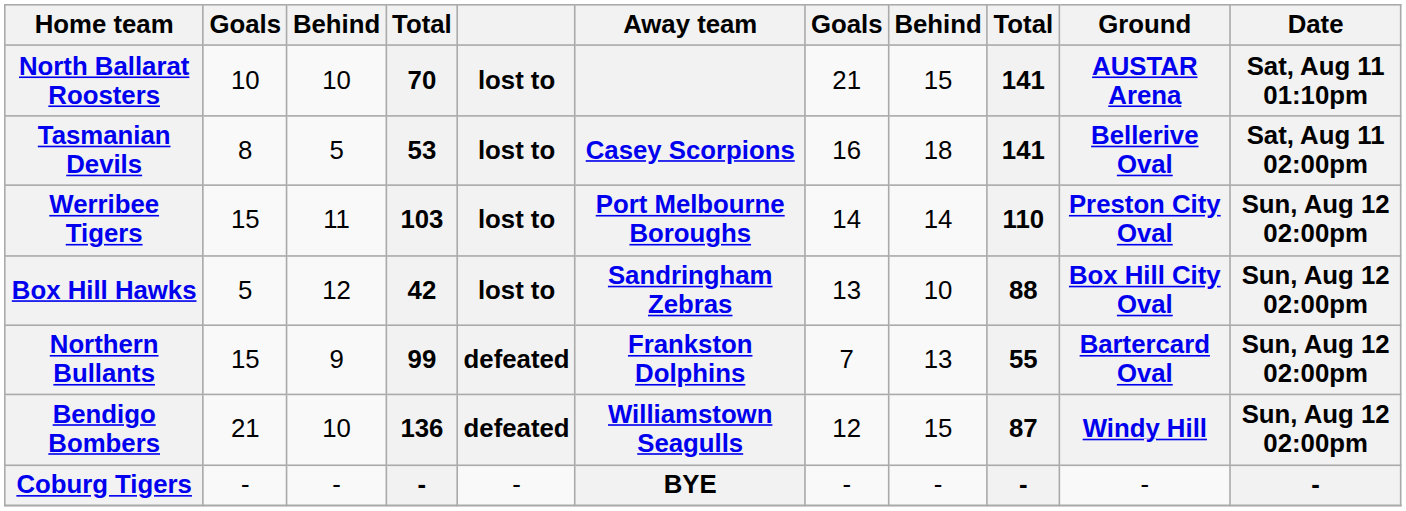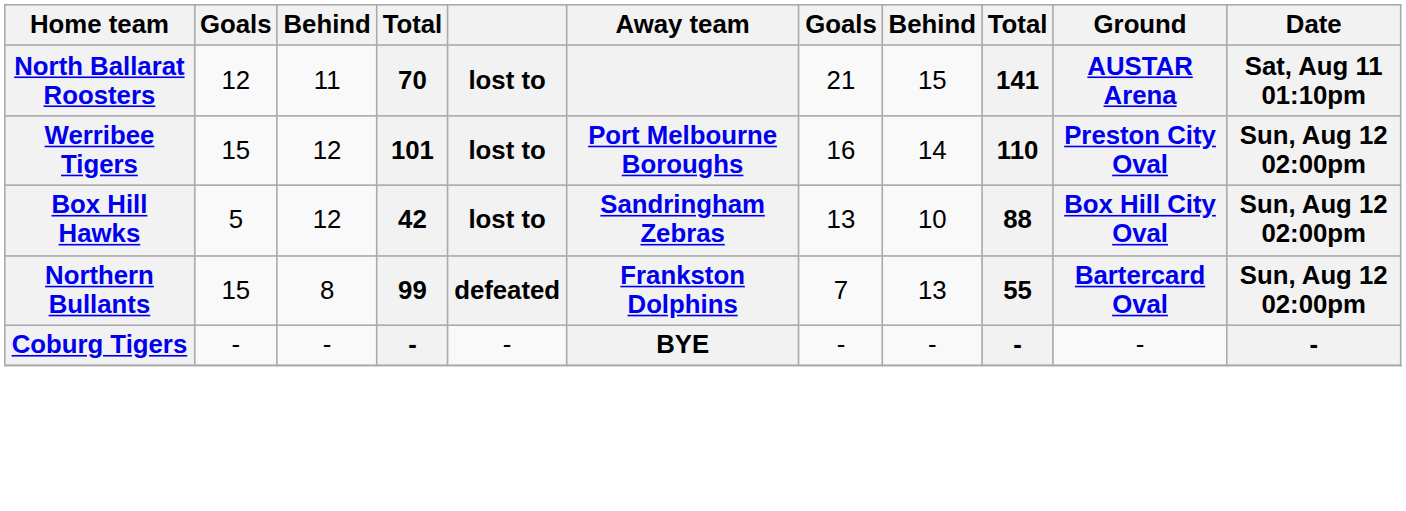 <table class="wikitable">
 <tr>
 <th align=center>Home team</th>
 <th align=center>Goals</th>
 <th align=center>Behind</th>
 <th align=center>Total</th>
 <th align=center></th>
 <th align=center>Away team</th>
 <th align=center>Goals</th>
 <th align=center>Behind</th>
 <th align=center>Total</th>
 <th align=center>Ground</th>
 <th align=center>Date</th>
 </tr>
 <tr>
 <th align=center><a href='#'>North Ballarat Roosters</a></th>
-<td align=center>10</td>
-<td align=center>10</td>
+<td align=center>12</td>
+<td align=center>11</td>
 <th align=center>70</th>
 <th align=center>lost to</th>
 <th align=center></th>
 <td align=center>21</td>
 <td align=center>15</td>
 <th align=center>141</th>
 <th align=center><a href='#'>AUSTAR Arena</a></th>
 <th align=center>Sat, Aug 11 01:10pm</th>
 </tr>
 <tr>
-<th align=center><a href='#'>Tasmanian Devils</a></th>
-<td align=center>8</td>
-<td align=center>5</td>
-<th align=center>53</th>
-<th align=center>lost to</th>
-<th align=center><a href='#'>Casey Scorpions</a></th>
-<td align=center>16</td>
-<td align=center>18</td>
-<th align=center>141</th>
-<th align=center><a href='#'>Bellerive Oval</a></th>
-<th align=center>Sat, Aug 11 02:00pm</th>
-</tr>
-<tr>
 <th align=center><a href='#'>Werribee Tigers</a></th>
 <td align=center>15</td>
-<td align=center>11</td>
-<th align=center>103</th>
+<td align=center>12</td>
+<th align=center>101</th>
 <th align=center>lost to</th>
 <th align=center><a href='#'>Port Melbourne Boroughs</a></th>
-<td align=center>14</td>
+<td align=center>16</td>
 <td align=center>14</td>
 <th align=center>110</th>
 <th align=center><a href='#'>Preston City Oval</a></th>
 <th align=center>Sun, Aug 12 02:00pm</th>
 </tr>
 <tr>
 <th align=center><a href='#'>Box Hill Hawks</a></th>
 <td align=center>5</td>
 <td align=center>12</td>
 <th align=center>42</th>
 <th align=center>lost to</th>
 <th align=center><a href='#'>Sandringham Zebras</a></th>
 <td align=center>13</td>
 <td align=center>10</td>
 <th align=center>88</th>
 <th align=center><a href='#'>Box Hill City Oval</a></th>
 <th align=center>Sun, Aug 12 02:00pm</th>
 </tr>
 <tr>
 <th align=center><a href='#'>Northern Bullants</a></th>
 <td align=center>15</td>
-<td align=center>9</td>
+<td align=center>8</td>
 <th align=center>99</th>
 <th align=center>defeated</th>
 <th align=center><a href='#'>Frankston Dolphins</a></th>
 <td align=center>7</td>
 <td align=center>13</td>
 <th align=center>55</th>
 <th align=center><a href='#'>Bartercard Oval</a></th>
-<th align=center>Sun, Aug 12 02:00pm</th>
-</tr>
-<tr>
-<th align=center><a href='#'>Bendigo Bombers</a></th>
-<td align=center>21</td>
-<td align=center>10</td>
-<th align=center>136</th>
-<th align=center>defeated</th>
-<th align=center><a href='#'>Williamstown Seagulls</a></th>
-<td align=center>12</td>
-<td align=center>15</td>
-<th align=center>87</th>
-<th align=center><a href='#'>Windy Hill</a></th>
 <th align=center>Sun, Aug 12 02:00pm</th>
 </tr>
 <tr>
 <th align=center><a href='#'>Coburg Tigers</a></th>
 <td align=center>-</td>
 <td align=center>-</td>
 <th align=center>-</th>
 <td align=center>-</td>
 <th align=center>BYE</th>
 <td align=center>-</td>
 <td align=center>-</td>
 <th align=center>-</th>
 <td align=center>-</td>
 <th align=center>-</th>
 </tr>
 <tr>
 </tr>
 </table>
